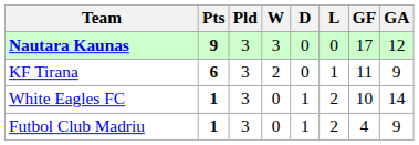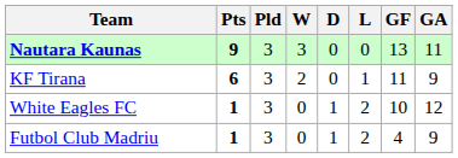 <table class="wikitable" style="text-align: center;">
 <tr>
 <th width="175">Team</th>
 <th width="20">Pts</th>
 <th width="20">Pld</th>
 <th width="20">W</th>
 <th width="20">D</th>
 <th width="20">L</th>
 <th width="20">GF</th>
 <th width="20">GA</th>
 </tr>
 <tr bgcolor="#ccffcc">
 <td align="left"> <strong><a href='#'>Nautara Kaunas</a></strong></td>
 <td><strong>9</strong></td>
 <td>3</td>
 <td>3</td>
 <td>0</td>
 <td>0</td>
-<td>17</td>
-<td>12</td>
+<td>13</td>
+<td>11</td>
 </tr>
 <tr bgcolor=ffffff>
 <td align="left"> <a href='#'>KF Tirana</a></td>
 <td><strong>6</strong></td>
 <td>3</td>
 <td>2</td>
 <td>0</td>
 <td>1</td>
 <td>11</td>
 <td>9</td>
 </tr>
 <tr bgcolor=ffffff>
 <td align="left"> <a href='#'>White Eagles FC</a></td>
 <td><strong>1</strong></td>
 <td>3</td>
 <td>0</td>
 <td>1</td>
 <td>2</td>
 <td>10</td>
-<td>14</td>
+<td>12</td>
 </tr>
 <tr bgcolor=ffffff>
 <td align="left"> <a href='#'>Futbol Club Madriu</a></td>
 <td><strong>1</strong></td>
 <td>3</td>
 <td>0</td>
 <td>1</td>
 <td>2</td>
 <td>4</td>
 <td>9</td>
 </tr>
 </table>
